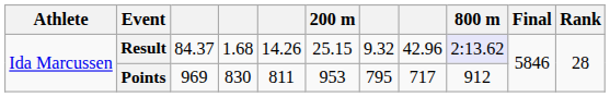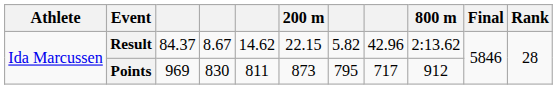 <table class="wikitable" style="font-size:90%">
 <tr>
 <th>Athlete</th>
 <th>Event</th>
 <th></th>
 <th></th>
 <th></th>
 <th>200 m</th>
 <th></th>
 <th></th>
 <th>800 m</th>
 <th>Final</th>
 <th>Rank</th>
 </tr>
 <tr align=center>
 <td rowspan=2 align=left><a href='#'>Ida Marcussen</a></td>
 <th style="font-size:95%">Result</th>
 <td>84.37</td>
-<td>1.68</td>
-<td>14.26</td>
-<td>25.15</td>
-<td>9.32</td>
+<td>8.67</td>
+<td>14.62</td>
+<td>22.15</td>
+<td>5.82</td>
 <td>42.96</td>
-<td style="background: lavender;">2:13.62</td>
+<td>2:13.62</td>
 <td rowspan=2>5846</td>
 <td rowspan=2>28</td>
 </tr>
 <tr align=center>
 <th style="font-size:95%">Points</th>
 <td>969</td>
 <td>830</td>
 <td>811</td>
-<td>953</td>
+<td>873</td>
 <td>795</td>
 <td>717</td>
 <td>912</td>
 </tr>
 </table>
